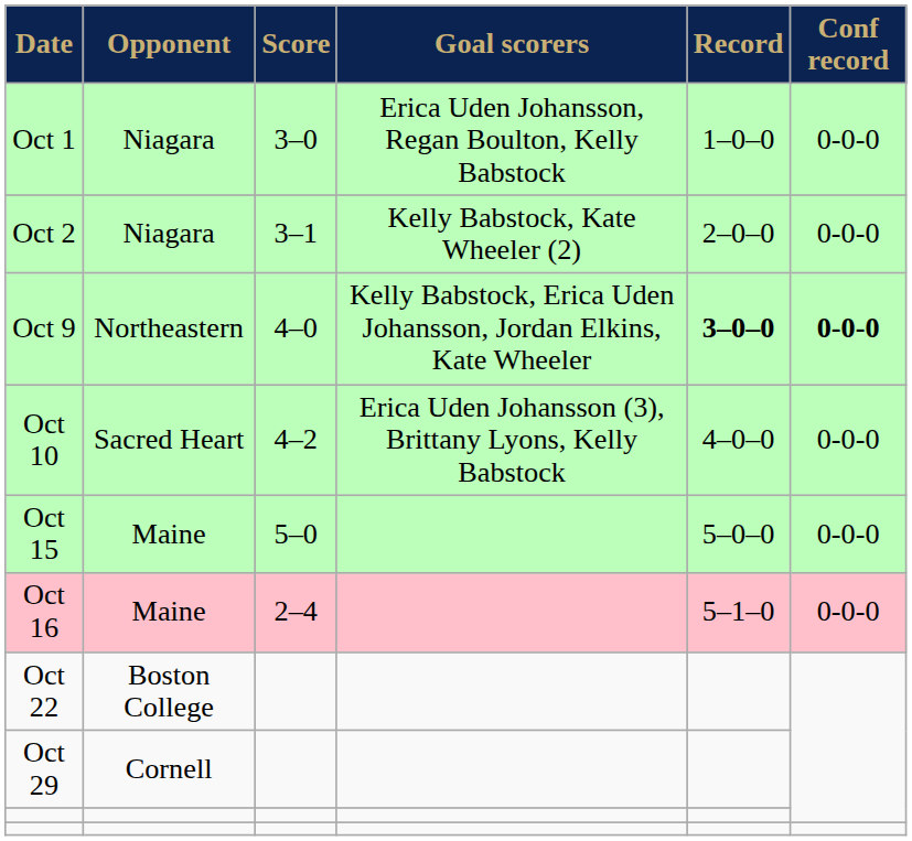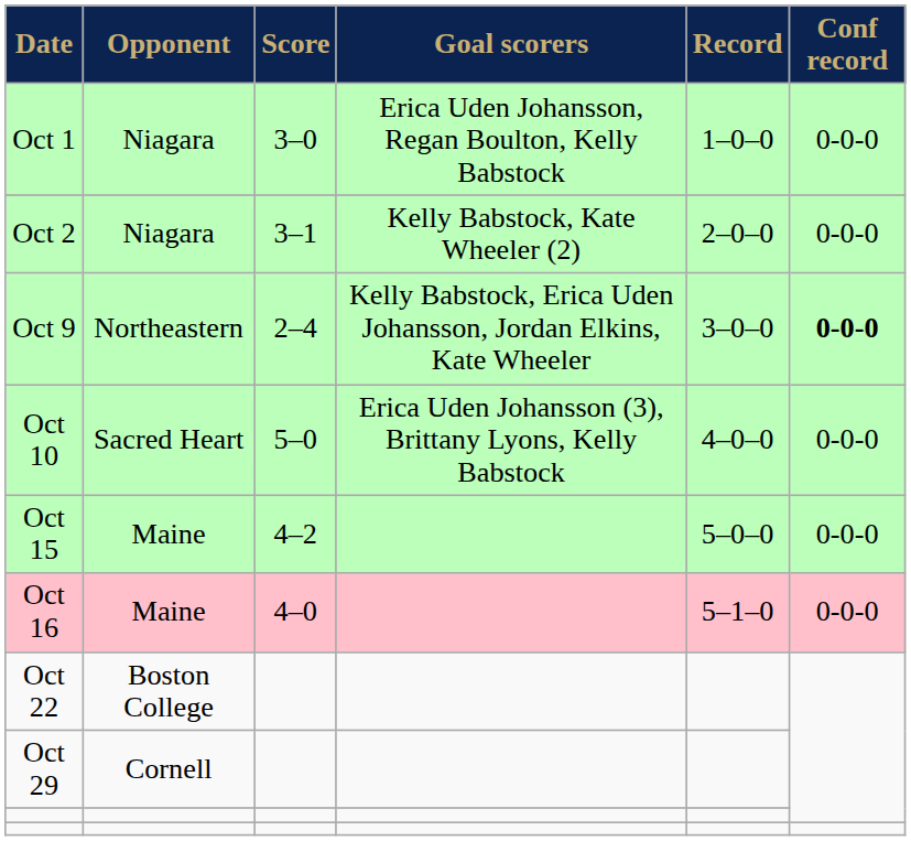 <table class="wikitable" width="80%">
 <tr align="center"  style=" background:#0a2351;color:#c9b074;">
 <td><strong>Date</strong></td>
 <td><strong>Opponent</strong></td>
 <td><strong>Score</strong></td>
 <td><strong>Goal scorers</strong></td>
 <td><strong>Record</strong></td>
 <td><strong>Conf record</strong></td>
 </tr>
 <tr align="center" bgcolor="bbffbb">
 <td>Oct 1</td>
 <td>Niagara</td>
 <td>3–0</td>
 <td>Erica Uden Johansson, Regan Boulton, Kelly Babstock</td>
 <td>1–0–0</td>
 <td>0-0-0</td>
 </tr>
 <tr align="center" bgcolor="bbffbb">
 <td>Oct 2</td>
 <td>Niagara</td>
 <td>3–1</td>
 <td>Kelly Babstock, Kate Wheeler (2)</td>
 <td>2–0–0</td>
 <td>0-0-0</td>
 </tr>
 <tr align="center" bgcolor="bbffbb">
 <td>Oct 9</td>
 <td>Northeastern</td>
-<td>4–0</td>
+<td>2–4</td>
 <td>Kelly Babstock, Erica Uden Johansson, Jordan Elkins, Kate Wheeler</td>
-<td><strong>3–0–0</strong></td>
+<td>3–0–0</td>
 <td><strong>0-0-0</strong></td>
 </tr>
 <tr align="center" bgcolor="bbffbb">
 <td>Oct 10</td>
 <td>Sacred Heart</td>
-<td>4–2</td>
+<td>5–0</td>
 <td>Erica Uden Johansson (3), Brittany Lyons, Kelly Babstock</td>
 <td>4–0–0</td>
 <td>0-0-0</td>
 </tr>
 <tr align="center" bgcolor="bbffbb">
 <td>Oct 15</td>
 <td>Maine</td>
-<td>5–0</td>
+<td>4–2</td>
 <td></td>
 <td>5–0–0</td>
 <td>0-0-0</td>
 </tr>
 <tr align="center" bgcolor="pink">
 <td>Oct 16</td>
 <td>Maine</td>
-<td>2–4</td>
+<td>4–0</td>
 <td></td>
 <td>5–1–0</td>
 <td>0-0-0</td>
 </tr>
 <tr align="center" bgcolor="">
 <td>Oct 22</td>
 <td>Boston College</td>
 <td></td>
 <td></td>
 <td></td>
 </tr>
 <tr align="center" bgcolor="">
 <td>Oct 29</td>
 <td>Cornell</td>
 <td></td>
 <td></td>
 <td></td>
 </tr>
 <tr align="center" bgcolor="">
 <td></td>
 <td></td>
 <td></td>
 <td></td>
 <td></td>
 </tr>
 <tr align="center" bgcolor="">
 <td></td>
 <td></td>
 <td></td>
 <td></td>
 <td></td>
 <td></td>
 </tr>
 </table>
